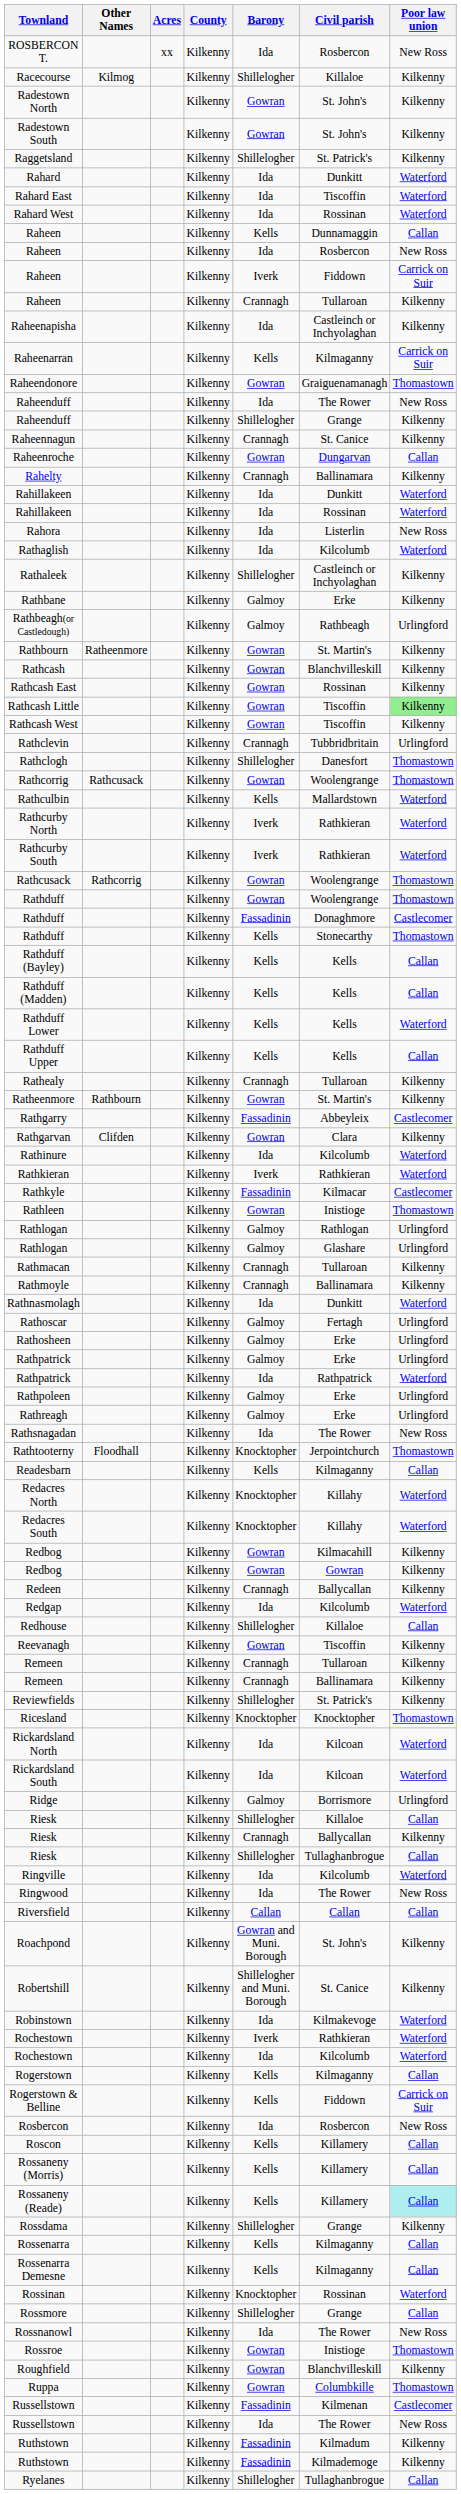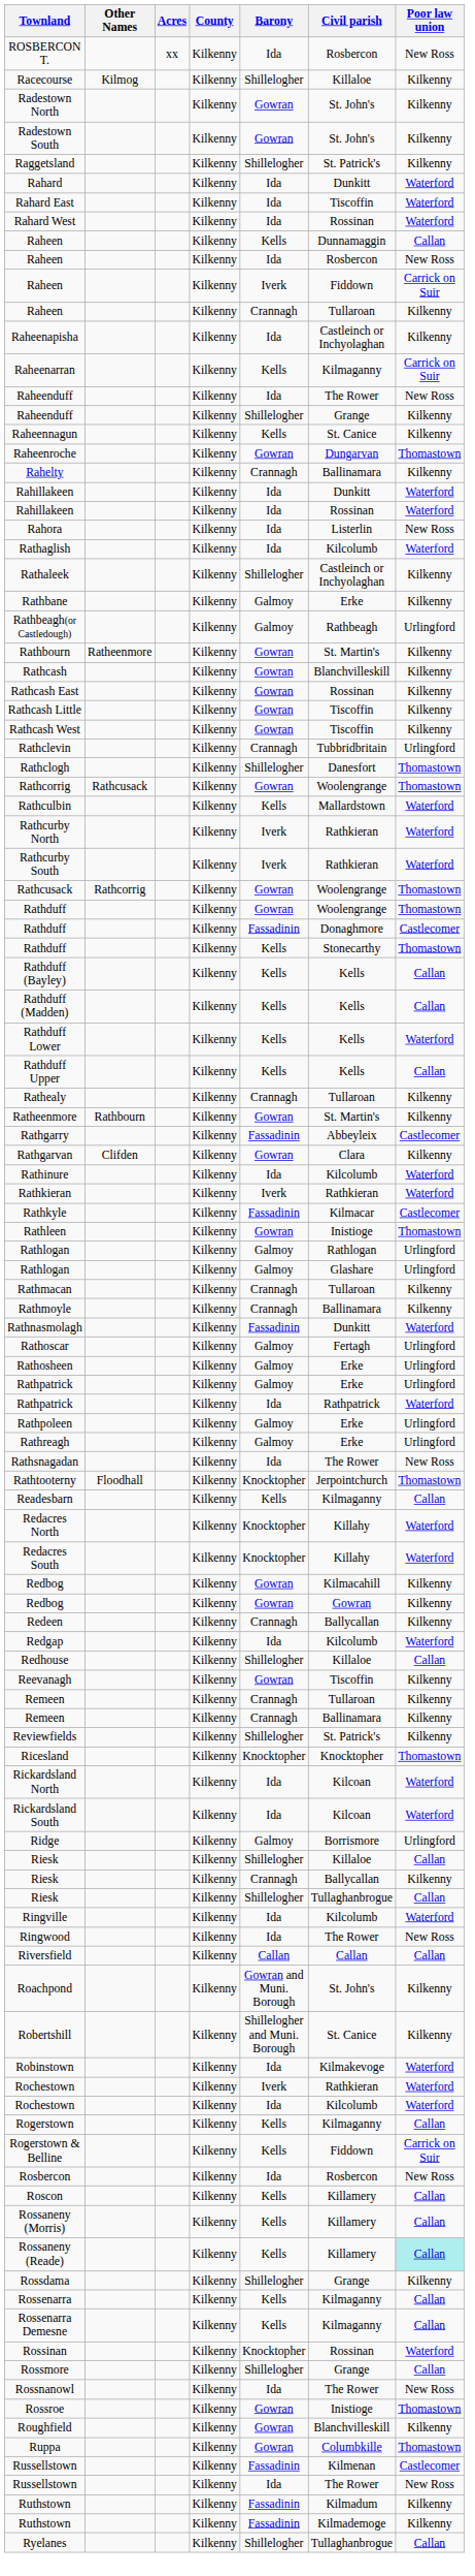 <table class="wikitable sortable" style="border:1px; text-align:center">
 <tr>
 <th><a href='#'>Townland</a></th>
 <th>Other Names</th>
 <th><a href='#'>Acres</a></th>
 <th><a href='#'>County</a></th>
 <th><a href='#'>Barony</a></th>
 <th><a href='#'>Civil parish</a></th>
 <th><a href='#'>Poor law union</a></th>
 </tr>
 <tr>
 <td>ROSBERCON T.</td>
 <td></td>
 <td>xx</td>
 <td>Kilkenny</td>
 <td>Ida</td>
 <td>Rosbercon</td>
 <td>New Ross</td>
 </tr>
 <tr>
 <td>Racecourse</td>
 <td>Kilmog</td>
 <td></td>
 <td>Kilkenny</td>
 <td>Shillelogher</td>
 <td>Killaloe</td>
 <td>Kilkenny</td>
 </tr>
 <tr>
 <td>Radestown North</td>
 <td></td>
 <td></td>
 <td>Kilkenny</td>
 <td><a href='#'>Gowran</a></td>
 <td>St. John's</td>
 <td>Kilkenny</td>
 </tr>
 <tr>
 <td>Radestown South</td>
 <td></td>
 <td></td>
 <td>Kilkenny</td>
 <td><a href='#'>Gowran</a></td>
 <td>St. John's</td>
 <td>Kilkenny</td>
 </tr>
 <tr>
 <td>Raggetsland</td>
 <td></td>
 <td></td>
 <td>Kilkenny</td>
 <td>Shillelogher</td>
 <td>St. Patrick's</td>
 <td>Kilkenny</td>
 </tr>
 <tr>
 <td>Rahard</td>
 <td></td>
 <td></td>
 <td>Kilkenny</td>
 <td>Ida</td>
 <td>Dunkitt</td>
 <td><a href='#'>Waterford</a></td>
 </tr>
 <tr>
 <td>Rahard East</td>
 <td></td>
 <td></td>
 <td>Kilkenny</td>
 <td>Ida</td>
 <td>Tiscoffin</td>
 <td><a href='#'>Waterford</a></td>
 </tr>
 <tr>
 <td>Rahard West</td>
 <td></td>
 <td></td>
 <td>Kilkenny</td>
 <td>Ida</td>
 <td>Rossinan</td>
 <td><a href='#'>Waterford</a></td>
 </tr>
 <tr>
 <td>Raheen</td>
 <td></td>
 <td></td>
 <td>Kilkenny</td>
 <td>Kells</td>
 <td>Dunnamaggin</td>
 <td><a href='#'>Callan</a></td>
 </tr>
 <tr>
 <td>Raheen</td>
 <td></td>
 <td></td>
 <td>Kilkenny</td>
 <td>Ida</td>
 <td>Rosbercon</td>
 <td>New Ross</td>
 </tr>
 <tr>
 <td>Raheen</td>
 <td></td>
 <td></td>
 <td>Kilkenny</td>
 <td>Iverk</td>
 <td>Fiddown</td>
 <td><a href='#'>Carrick on Suir</a></td>
 </tr>
 <tr>
 <td>Raheen</td>
 <td></td>
 <td></td>
 <td>Kilkenny</td>
 <td>Crannagh</td>
 <td>Tullaroan</td>
 <td>Kilkenny</td>
 </tr>
 <tr>
 <td>Raheenapisha</td>
 <td></td>
 <td></td>
 <td>Kilkenny</td>
 <td>Ida</td>
 <td>Castleinch or Inchyolaghan</td>
 <td>Kilkenny</td>
 </tr>
 <tr>
 <td>Raheenarran</td>
 <td></td>
 <td></td>
 <td>Kilkenny</td>
 <td>Kells</td>
 <td>Kilmaganny</td>
 <td><a href='#'>Carrick on Suir</a></td>
 </tr>
 <tr>
-<td>Raheendonore</td>
-<td></td>
-<td></td>
-<td>Kilkenny</td>
-<td><a href='#'>Gowran</a></td>
-<td>Graiguenamanagh</td>
-<td><a href='#'>Thomastown</a></td>
-</tr>
-<tr>
 <td>Raheenduff</td>
 <td></td>
 <td></td>
 <td>Kilkenny</td>
 <td>Ida</td>
 <td>The Rower</td>
 <td>New Ross</td>
 </tr>
 <tr>
 <td>Raheenduff</td>
 <td></td>
 <td></td>
 <td>Kilkenny</td>
 <td>Shillelogher</td>
 <td>Grange</td>
 <td>Kilkenny</td>
 </tr>
 <tr>
 <td>Raheennagun</td>
 <td></td>
 <td></td>
 <td>Kilkenny</td>
-<td>Crannagh</td>
+<td>Kells</td>
 <td>St. Canice</td>
 <td>Kilkenny</td>
 </tr>
 <tr>
 <td>Raheenroche</td>
 <td></td>
 <td></td>
 <td>Kilkenny</td>
 <td><a href='#'>Gowran</a></td>
 <td><a href='#'>Dungarvan</a></td>
-<td><a href='#'>Callan</a></td>
+<td><a href='#'>Thomastown</a></td>
 </tr>
 <tr>
 <td><a href='#'>Rahelty</a></td>
 <td></td>
 <td></td>
 <td>Kilkenny</td>
 <td>Crannagh</td>
 <td>Ballinamara</td>
 <td>Kilkenny</td>
 </tr>
 <tr>
 <td>Rahillakeen</td>
 <td></td>
 <td></td>
 <td>Kilkenny</td>
 <td>Ida</td>
 <td>Dunkitt</td>
 <td><a href='#'>Waterford</a></td>
 </tr>
 <tr>
 <td>Rahillakeen</td>
 <td></td>
 <td></td>
 <td>Kilkenny</td>
 <td>Ida</td>
 <td>Rossinan</td>
 <td><a href='#'>Waterford</a></td>
 </tr>
 <tr>
 <td>Rahora</td>
 <td></td>
 <td></td>
 <td>Kilkenny</td>
 <td>Ida</td>
 <td>Listerlin</td>
 <td>New Ross</td>
 </tr>
 <tr>
 <td>Rathaglish</td>
 <td></td>
 <td></td>
 <td>Kilkenny</td>
 <td>Ida</td>
 <td>Kilcolumb</td>
 <td><a href='#'>Waterford</a></td>
 </tr>
 <tr>
 <td>Rathaleek</td>
 <td></td>
 <td></td>
 <td>Kilkenny</td>
 <td>Shillelogher</td>
 <td>Castleinch or Inchyolaghan</td>
 <td>Kilkenny</td>
 </tr>
 <tr>
 <td>Rathbane</td>
 <td></td>
 <td></td>
 <td>Kilkenny</td>
 <td>Galmoy</td>
 <td>Erke</td>
 <td>Kilkenny</td>
 </tr>
 <tr>
 <td>Rathbeagh<small>(or Castledough)</small></td>
 <td></td>
 <td></td>
 <td>Kilkenny</td>
 <td>Galmoy</td>
 <td>Rathbeagh</td>
 <td>Urlingford</td>
 </tr>
 <tr>
 <td>Rathbourn</td>
 <td>Ratheenmore</td>
 <td></td>
 <td>Kilkenny</td>
 <td><a href='#'>Gowran</a></td>
 <td>St. Martin's</td>
 <td>Kilkenny</td>
 </tr>
 <tr>
 <td>Rathcash</td>
 <td></td>
 <td></td>
 <td>Kilkenny</td>
 <td><a href='#'>Gowran</a></td>
 <td>Blanchvilleskill</td>
 <td>Kilkenny</td>
 </tr>
 <tr>
 <td>Rathcash East</td>
 <td></td>
 <td></td>
 <td>Kilkenny</td>
 <td><a href='#'>Gowran</a></td>
 <td>Rossinan</td>
 <td>Kilkenny</td>
 </tr>
 <tr>
 <td>Rathcash Little</td>
 <td></td>
 <td></td>
 <td>Kilkenny</td>
 <td><a href='#'>Gowran</a></td>
 <td>Tiscoffin</td>
-<td style="background: lightgreen;">Kilkenny</td>
+<td>Kilkenny</td>
 </tr>
 <tr>
 <td>Rathcash West</td>
 <td></td>
 <td></td>
 <td>Kilkenny</td>
 <td><a href='#'>Gowran</a></td>
 <td>Tiscoffin</td>
 <td>Kilkenny</td>
 </tr>
 <tr>
 <td>Rathclevin</td>
 <td></td>
 <td></td>
 <td>Kilkenny</td>
 <td>Crannagh</td>
 <td>Tubbridbritain</td>
 <td>Urlingford</td>
 </tr>
 <tr>
 <td>Rathclogh</td>
 <td></td>
 <td></td>
 <td>Kilkenny</td>
 <td>Shillelogher</td>
 <td>Danesfort</td>
 <td><a href='#'>Thomastown</a></td>
 </tr>
 <tr>
 <td>Rathcorrig</td>
 <td>Rathcusack</td>
 <td></td>
 <td>Kilkenny</td>
 <td><a href='#'>Gowran</a></td>
 <td>Woolengrange</td>
 <td><a href='#'>Thomastown</a></td>
 </tr>
 <tr>
 <td>Rathculbin</td>
 <td></td>
 <td></td>
 <td>Kilkenny</td>
 <td>Kells</td>
 <td>Mallardstown</td>
 <td><a href='#'>Waterford</a></td>
 </tr>
 <tr>
 <td>Rathcurby North</td>
 <td></td>
 <td></td>
 <td>Kilkenny</td>
 <td>Iverk</td>
 <td>Rathkieran</td>
 <td><a href='#'>Waterford</a></td>
 </tr>
 <tr>
 <td>Rathcurby South</td>
 <td></td>
 <td></td>
 <td>Kilkenny</td>
 <td>Iverk</td>
 <td>Rathkieran</td>
 <td><a href='#'>Waterford</a></td>
 </tr>
 <tr>
 <td>Rathcusack</td>
 <td>Rathcorrig</td>
 <td></td>
 <td>Kilkenny</td>
 <td><a href='#'>Gowran</a></td>
 <td>Woolengrange</td>
 <td><a href='#'>Thomastown</a></td>
 </tr>
 <tr>
 <td>Rathduff</td>
 <td></td>
 <td></td>
 <td>Kilkenny</td>
 <td><a href='#'>Gowran</a></td>
 <td>Woolengrange</td>
 <td><a href='#'>Thomastown</a></td>
 </tr>
 <tr>
 <td>Rathduff</td>
 <td></td>
 <td></td>
 <td>Kilkenny</td>
 <td><a href='#'>Fassadinin</a></td>
 <td>Donaghmore</td>
 <td><a href='#'>Castlecomer</a></td>
 </tr>
 <tr>
 <td>Rathduff</td>
 <td></td>
 <td></td>
 <td>Kilkenny</td>
 <td>Kells</td>
 <td>Stonecarthy</td>
 <td><a href='#'>Thomastown</a></td>
 </tr>
 <tr>
 <td>Rathduff (Bayley)</td>
 <td></td>
 <td></td>
 <td>Kilkenny</td>
 <td>Kells</td>
 <td>Kells</td>
 <td><a href='#'>Callan</a></td>
 </tr>
 <tr>
 <td>Rathduff (Madden)</td>
 <td></td>
 <td></td>
 <td>Kilkenny</td>
 <td>Kells</td>
 <td>Kells</td>
 <td><a href='#'>Callan</a></td>
 </tr>
 <tr>
 <td>Rathduff Lower</td>
 <td></td>
 <td></td>
 <td>Kilkenny</td>
 <td>Kells</td>
 <td>Kells</td>
 <td><a href='#'>Waterford</a></td>
 </tr>
 <tr>
 <td>Rathduff Upper</td>
 <td></td>
 <td></td>
 <td>Kilkenny</td>
 <td>Kells</td>
 <td>Kells</td>
 <td><a href='#'>Callan</a></td>
 </tr>
 <tr>
 <td>Rathealy</td>
 <td></td>
 <td></td>
 <td>Kilkenny</td>
 <td>Crannagh</td>
 <td>Tullaroan</td>
 <td>Kilkenny</td>
 </tr>
 <tr>
 <td>Ratheenmore</td>
 <td>Rathbourn</td>
 <td></td>
 <td>Kilkenny</td>
 <td><a href='#'>Gowran</a></td>
 <td>St. Martin's</td>
 <td>Kilkenny</td>
 </tr>
 <tr>
 <td>Rathgarry</td>
 <td></td>
 <td></td>
 <td>Kilkenny</td>
 <td><a href='#'>Fassadinin</a></td>
 <td>Abbeyleix</td>
 <td><a href='#'>Castlecomer</a></td>
 </tr>
 <tr>
 <td>Rathgarvan</td>
 <td>Clifden</td>
 <td></td>
 <td>Kilkenny</td>
 <td><a href='#'>Gowran</a></td>
 <td>Clara</td>
 <td>Kilkenny</td>
 </tr>
 <tr>
 <td>Rathinure</td>
 <td></td>
 <td></td>
 <td>Kilkenny</td>
 <td>Ida</td>
 <td>Kilcolumb</td>
 <td><a href='#'>Waterford</a></td>
 </tr>
 <tr>
 <td>Rathkieran</td>
 <td></td>
 <td></td>
 <td>Kilkenny</td>
 <td>Iverk</td>
 <td>Rathkieran</td>
 <td><a href='#'>Waterford</a></td>
 </tr>
 <tr>
 <td>Rathkyle</td>
 <td></td>
 <td></td>
 <td>Kilkenny</td>
 <td><a href='#'>Fassadinin</a></td>
 <td>Kilmacar</td>
 <td><a href='#'>Castlecomer</a></td>
 </tr>
 <tr>
 <td>Rathleen</td>
 <td></td>
 <td></td>
 <td>Kilkenny</td>
 <td><a href='#'>Gowran</a></td>
 <td>Inistioge</td>
 <td><a href='#'>Thomastown</a></td>
 </tr>
 <tr>
 <td>Rathlogan</td>
 <td></td>
 <td></td>
 <td>Kilkenny</td>
 <td>Galmoy</td>
 <td>Rathlogan</td>
 <td>Urlingford</td>
 </tr>
 <tr>
 <td>Rathlogan</td>
 <td></td>
 <td></td>
 <td>Kilkenny</td>
 <td>Galmoy</td>
 <td>Glashare</td>
 <td>Urlingford</td>
 </tr>
 <tr>
 <td>Rathmacan</td>
 <td></td>
 <td></td>
 <td>Kilkenny</td>
 <td>Crannagh</td>
 <td>Tullaroan</td>
 <td>Kilkenny</td>
 </tr>
 <tr>
 <td>Rathmoyle</td>
 <td></td>
 <td></td>
 <td>Kilkenny</td>
 <td>Crannagh</td>
 <td>Ballinamara</td>
 <td>Kilkenny</td>
 </tr>
 <tr>
 <td>Rathnasmolagh</td>
 <td></td>
 <td></td>
 <td>Kilkenny</td>
-<td>Ida</td>
+<td><a href='#'>Fassadinin</a></td>
 <td>Dunkitt</td>
 <td><a href='#'>Waterford</a></td>
 </tr>
 <tr>
 <td>Rathoscar</td>
 <td></td>
 <td></td>
 <td>Kilkenny</td>
 <td>Galmoy</td>
 <td>Fertagh</td>
 <td>Urlingford</td>
 </tr>
 <tr>
 <td>Rathosheen</td>
 <td></td>
 <td></td>
 <td>Kilkenny</td>
 <td>Galmoy</td>
 <td>Erke</td>
 <td>Urlingford</td>
 </tr>
 <tr>
 <td>Rathpatrick</td>
 <td></td>
 <td></td>
 <td>Kilkenny</td>
 <td>Galmoy</td>
 <td>Erke</td>
 <td>Urlingford</td>
 </tr>
 <tr>
 <td>Rathpatrick</td>
 <td></td>
 <td></td>
 <td>Kilkenny</td>
 <td>Ida</td>
 <td>Rathpatrick</td>
 <td><a href='#'>Waterford</a></td>
 </tr>
 <tr>
 <td>Rathpoleen</td>
 <td></td>
 <td></td>
 <td>Kilkenny</td>
 <td>Galmoy</td>
 <td>Erke</td>
 <td>Urlingford</td>
 </tr>
 <tr>
 <td>Rathreagh</td>
 <td></td>
 <td></td>
 <td>Kilkenny</td>
 <td>Galmoy</td>
 <td>Erke</td>
 <td>Urlingford</td>
 </tr>
 <tr>
 <td>Rathsnagadan</td>
 <td></td>
 <td></td>
 <td>Kilkenny</td>
 <td>Ida</td>
 <td>The Rower</td>
 <td>New Ross</td>
 </tr>
 <tr>
 <td>Rathtooterny</td>
 <td>Floodhall</td>
 <td></td>
 <td>Kilkenny</td>
 <td>Knocktopher</td>
 <td>Jerpointchurch</td>
 <td><a href='#'>Thomastown</a></td>
 </tr>
 <tr>
 <td>Readesbarn</td>
 <td></td>
 <td></td>
 <td>Kilkenny</td>
 <td>Kells</td>
 <td>Kilmaganny</td>
 <td><a href='#'>Callan</a></td>
 </tr>
 <tr>
 <td>Redacres North</td>
 <td></td>
 <td></td>
 <td>Kilkenny</td>
 <td>Knocktopher</td>
 <td>Killahy</td>
 <td><a href='#'>Waterford</a></td>
 </tr>
 <tr>
 <td>Redacres South</td>
 <td></td>
 <td></td>
 <td>Kilkenny</td>
 <td>Knocktopher</td>
 <td>Killahy</td>
 <td><a href='#'>Waterford</a></td>
 </tr>
 <tr>
 <td>Redbog</td>
 <td></td>
 <td></td>
 <td>Kilkenny</td>
 <td><a href='#'>Gowran</a></td>
 <td>Kilmacahill</td>
 <td>Kilkenny</td>
 </tr>
 <tr>
 <td>Redbog</td>
 <td></td>
 <td></td>
 <td>Kilkenny</td>
 <td><a href='#'>Gowran</a></td>
 <td><a href='#'>Gowran</a></td>
 <td>Kilkenny</td>
 </tr>
 <tr>
 <td>Redeen</td>
 <td></td>
 <td></td>
 <td>Kilkenny</td>
 <td>Crannagh</td>
 <td>Ballycallan</td>
 <td>Kilkenny</td>
 </tr>
 <tr>
 <td>Redgap</td>
 <td></td>
 <td></td>
 <td>Kilkenny</td>
 <td>Ida</td>
 <td>Kilcolumb</td>
 <td><a href='#'>Waterford</a></td>
 </tr>
 <tr>
 <td>Redhouse</td>
 <td></td>
 <td></td>
 <td>Kilkenny</td>
 <td>Shillelogher</td>
 <td>Killaloe</td>
 <td><a href='#'>Callan</a></td>
 </tr>
 <tr>
 <td>Reevanagh</td>
 <td></td>
 <td></td>
 <td>Kilkenny</td>
 <td><a href='#'>Gowran</a></td>
 <td>Tiscoffin</td>
 <td>Kilkenny</td>
 </tr>
 <tr>
 <td>Remeen</td>
 <td></td>
 <td></td>
 <td>Kilkenny</td>
 <td>Crannagh</td>
 <td>Tullaroan</td>
 <td>Kilkenny</td>
 </tr>
 <tr>
 <td>Remeen</td>
 <td></td>
 <td></td>
 <td>Kilkenny</td>
 <td>Crannagh</td>
 <td>Ballinamara</td>
 <td>Kilkenny</td>
 </tr>
 <tr>
 <td>Reviewfields</td>
 <td></td>
 <td></td>
 <td>Kilkenny</td>
 <td>Shillelogher</td>
 <td>St. Patrick's</td>
 <td>Kilkenny</td>
 </tr>
 <tr>
 <td>Ricesland</td>
 <td></td>
 <td></td>
 <td>Kilkenny</td>
 <td>Knocktopher</td>
 <td>Knocktopher</td>
 <td><a href='#'>Thomastown</a></td>
 </tr>
 <tr>
 <td>Rickardsland North</td>
 <td></td>
 <td></td>
 <td>Kilkenny</td>
 <td>Ida</td>
 <td>Kilcoan</td>
 <td><a href='#'>Waterford</a></td>
 </tr>
 <tr>
 <td>Rickardsland South</td>
 <td></td>
 <td></td>
 <td>Kilkenny</td>
 <td>Ida</td>
 <td>Kilcoan</td>
 <td><a href='#'>Waterford</a></td>
 </tr>
 <tr>
 <td>Ridge</td>
 <td></td>
 <td></td>
 <td>Kilkenny</td>
 <td>Galmoy</td>
 <td>Borrismore</td>
 <td>Urlingford</td>
 </tr>
 <tr>
 <td>Riesk</td>
 <td></td>
 <td></td>
 <td>Kilkenny</td>
 <td>Shillelogher</td>
 <td>Killaloe</td>
 <td><a href='#'>Callan</a></td>
 </tr>
 <tr>
 <td>Riesk</td>
 <td></td>
 <td></td>
 <td>Kilkenny</td>
 <td>Crannagh</td>
 <td>Ballycallan</td>
 <td>Kilkenny</td>
 </tr>
 <tr>
 <td>Riesk</td>
 <td></td>
 <td></td>
 <td>Kilkenny</td>
 <td>Shillelogher</td>
 <td>Tullaghanbrogue</td>
 <td><a href='#'>Callan</a></td>
 </tr>
 <tr>
 <td>Ringville</td>
 <td></td>
 <td></td>
 <td>Kilkenny</td>
 <td>Ida</td>
 <td>Kilcolumb</td>
 <td><a href='#'>Waterford</a></td>
 </tr>
 <tr>
 <td>Ringwood</td>
 <td></td>
 <td></td>
 <td>Kilkenny</td>
 <td>Ida</td>
 <td>The Rower</td>
 <td>New Ross</td>
 </tr>
 <tr>
 <td>Riversfield</td>
 <td></td>
 <td></td>
 <td>Kilkenny</td>
 <td><a href='#'>Callan</a></td>
 <td><a href='#'>Callan</a></td>
 <td><a href='#'>Callan</a></td>
 </tr>
 <tr>
 <td>Roachpond</td>
 <td></td>
 <td></td>
 <td>Kilkenny</td>
 <td><a href='#'>Gowran</a> and Muni. Borough</td>
 <td>St. John's</td>
 <td>Kilkenny</td>
 </tr>
 <tr>
 <td>Robertshill</td>
 <td></td>
 <td></td>
 <td>Kilkenny</td>
 <td>Shillelogher and Muni. Borough</td>
 <td>St. Canice</td>
 <td>Kilkenny</td>
 </tr>
 <tr>
 <td>Robinstown</td>
 <td></td>
 <td></td>
 <td>Kilkenny</td>
 <td>Ida</td>
 <td>Kilmakevoge</td>
 <td><a href='#'>Waterford</a></td>
 </tr>
 <tr>
 <td>Rochestown</td>
 <td></td>
 <td></td>
 <td>Kilkenny</td>
 <td>Iverk</td>
 <td>Rathkieran</td>
 <td><a href='#'>Waterford</a></td>
 </tr>
 <tr>
 <td>Rochestown</td>
 <td></td>
 <td></td>
 <td>Kilkenny</td>
 <td>Ida</td>
 <td>Kilcolumb</td>
 <td><a href='#'>Waterford</a></td>
 </tr>
 <tr>
 <td>Rogerstown</td>
 <td></td>
 <td></td>
 <td>Kilkenny</td>
 <td>Kells</td>
 <td>Kilmaganny</td>
 <td><a href='#'>Callan</a></td>
 </tr>
 <tr>
 <td>Rogerstown & Belline</td>
 <td></td>
 <td></td>
 <td>Kilkenny</td>
 <td>Kells</td>
 <td>Fiddown</td>
 <td><a href='#'>Carrick on Suir</a></td>
 </tr>
 <tr>
 <td>Rosbercon</td>
 <td></td>
 <td></td>
 <td>Kilkenny</td>
 <td>Ida</td>
 <td>Rosbercon</td>
 <td>New Ross</td>
 </tr>
 <tr>
 <td>Roscon</td>
 <td></td>
 <td></td>
 <td>Kilkenny</td>
 <td>Kells</td>
 <td>Killamery</td>
 <td><a href='#'>Callan</a></td>
 </tr>
 <tr>
 <td>Rossaneny (Morris)</td>
 <td></td>
 <td></td>
 <td>Kilkenny</td>
 <td>Kells</td>
 <td>Killamery</td>
 <td><a href='#'>Callan</a></td>
 </tr>
 <tr>
 <td>Rossaneny (Reade)</td>
 <td></td>
 <td></td>
 <td>Kilkenny</td>
 <td>Kells</td>
 <td>Killamery</td>
 <td style="background: paleturquoise;"><a href='#'>Callan</a></td>
 </tr>
 <tr>
 <td>Rossdama</td>
 <td></td>
 <td></td>
 <td>Kilkenny</td>
 <td>Shillelogher</td>
 <td>Grange</td>
 <td>Kilkenny</td>
 </tr>
 <tr>
 <td>Rossenarra</td>
 <td></td>
 <td></td>
 <td>Kilkenny</td>
 <td>Kells</td>
 <td>Kilmaganny</td>
 <td><a href='#'>Callan</a></td>
 </tr>
 <tr>
 <td>Rossenarra Demesne</td>
 <td></td>
 <td></td>
 <td>Kilkenny</td>
 <td>Kells</td>
 <td>Kilmaganny</td>
 <td><a href='#'>Callan</a></td>
 </tr>
 <tr>
 <td>Rossinan</td>
 <td></td>
 <td></td>
 <td>Kilkenny</td>
 <td>Knocktopher</td>
 <td>Rossinan</td>
 <td><a href='#'>Waterford</a></td>
 </tr>
 <tr>
 <td>Rossmore</td>
 <td></td>
 <td></td>
 <td>Kilkenny</td>
 <td>Shillelogher</td>
 <td>Grange</td>
 <td><a href='#'>Callan</a></td>
 </tr>
 <tr>
 <td>Rossnanowl</td>
 <td></td>
 <td></td>
 <td>Kilkenny</td>
 <td>Ida</td>
 <td>The Rower</td>
 <td>New Ross</td>
 </tr>
 <tr>
 <td>Rossroe</td>
 <td></td>
 <td></td>
 <td>Kilkenny</td>
 <td><a href='#'>Gowran</a></td>
 <td>Inistioge</td>
 <td><a href='#'>Thomastown</a></td>
 </tr>
 <tr>
 <td>Roughfield</td>
 <td></td>
 <td></td>
 <td>Kilkenny</td>
 <td><a href='#'>Gowran</a></td>
 <td>Blanchvilleskill</td>
 <td>Kilkenny</td>
 </tr>
 <tr>
 <td>Ruppa</td>
 <td></td>
 <td></td>
 <td>Kilkenny</td>
 <td><a href='#'>Gowran</a></td>
 <td><a href='#'>Columbkille</a></td>
 <td><a href='#'>Thomastown</a></td>
 </tr>
 <tr>
 <td>Russellstown</td>
 <td></td>
 <td></td>
 <td>Kilkenny</td>
 <td><a href='#'>Fassadinin</a></td>
 <td>Kilmenan</td>
 <td><a href='#'>Castlecomer</a></td>
 </tr>
 <tr>
 <td>Russellstown</td>
 <td></td>
 <td></td>
 <td>Kilkenny</td>
 <td>Ida</td>
 <td>The Rower</td>
 <td>New Ross</td>
 </tr>
 <tr>
 <td>Ruthstown</td>
 <td></td>
 <td></td>
 <td>Kilkenny</td>
 <td><a href='#'>Fassadinin</a></td>
 <td>Kilmadum</td>
 <td>Kilkenny</td>
 </tr>
 <tr>
 <td>Ruthstown</td>
 <td></td>
 <td></td>
 <td>Kilkenny</td>
 <td><a href='#'>Fassadinin</a></td>
 <td>Kilmademoge</td>
 <td>Kilkenny</td>
 </tr>
 <tr>
 <td>Ryelanes</td>
 <td></td>
 <td></td>
 <td>Kilkenny</td>
 <td>Shillelogher</td>
 <td>Tullaghanbrogue</td>
 <td><a href='#'>Callan</a></td>
 </tr>
 </table>
